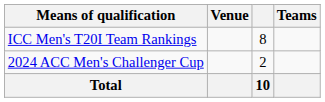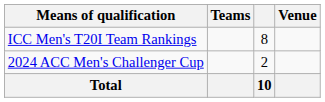 <table class="wikitable">
 <tr>
 <th>Means of qualification</th>
+<th>Teams</th>
+<th></th>
 <th>Venue</th>
-<th></th>
-<th>Teams</th>
 </tr>
 <tr>
 <td><a href='#'>ICC Men's T20I Team Rankings</a></td>
 <td></td>
 <td style="text-align:center">8</td>
 <td></td>
 </tr>
 <tr>
 <td><a href='#'>2024 ACC Men's Challenger Cup</a></td>
 <td></td>
 <td style="text-align:center">2</td>
 <td></td>
 </tr>
 <tr>
 <th><strong>Total</strong></th>
 <th></th>
 <th><strong>10</strong></th>
 <th></th>
 </tr>
 </table>
